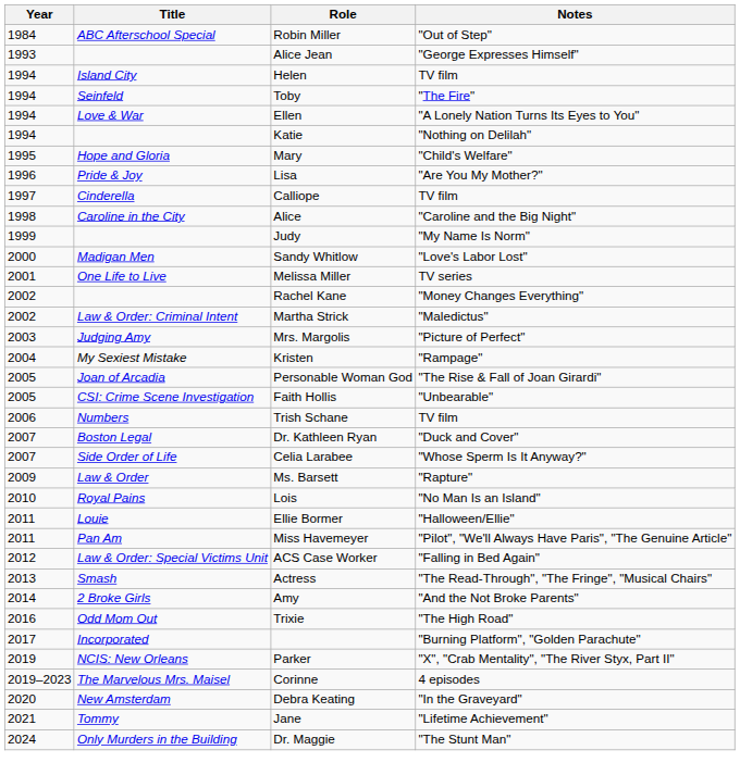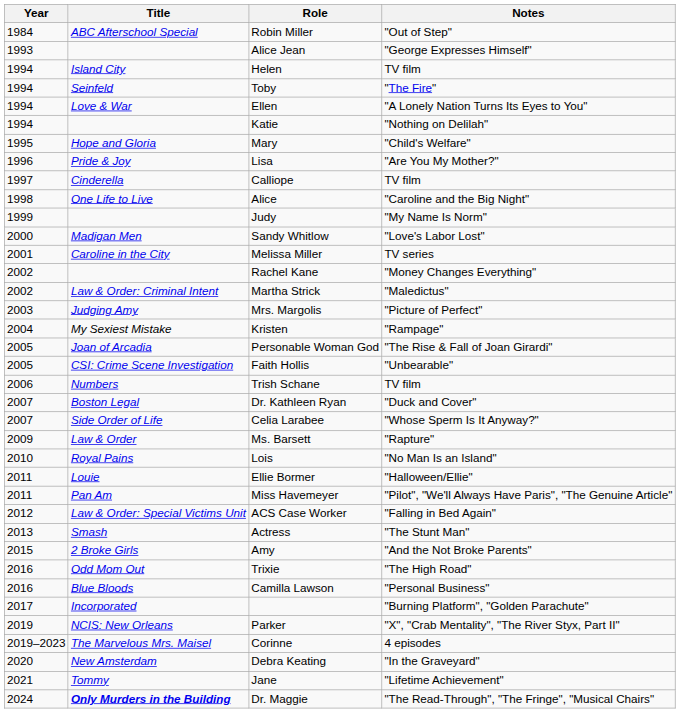 <table class="wikitable sortable">
 <tr>
 <th>Year</th>
 <th>Title</th>
 <th>Role</th>
 <th class="unsortable">Notes</th>
 </tr>
 <tr>
 <td>1984</td>
 <td><em><a href='#'>ABC Afterschool Special</a></em></td>
 <td>Robin Miller</td>
 <td>"Out of Step"</td>
 </tr>
 <tr>
 <td>1993</td>
 <td><em></em></td>
 <td>Alice Jean</td>
 <td>"George Expresses Himself"</td>
 </tr>
 <tr>
 <td>1994</td>
 <td><em><a href='#'>Island City</a></em></td>
 <td>Helen</td>
 <td>TV film</td>
 </tr>
 <tr>
 <td>1994</td>
 <td><em><a href='#'>Seinfeld</a></em></td>
 <td>Toby</td>
 <td>"<a href='#'>The Fire</a>"</td>
 </tr>
 <tr>
 <td>1994</td>
 <td><em><a href='#'>Love & War</a></em></td>
 <td>Ellen</td>
 <td>"A Lonely Nation Turns Its Eyes to You"</td>
 </tr>
 <tr>
 <td>1994</td>
 <td><em></em></td>
 <td>Katie</td>
 <td>"Nothing on Delilah"</td>
 </tr>
 <tr>
 <td>1995</td>
 <td><em><a href='#'>Hope and Gloria</a></em></td>
 <td>Mary</td>
 <td>"Child's Welfare"</td>
 </tr>
 <tr>
 <td>1996</td>
 <td><em><a href='#'>Pride & Joy</a></em></td>
 <td>Lisa</td>
 <td>"Are You My Mother?"</td>
 </tr>
 <tr>
 <td>1997</td>
 <td><em><a href='#'>Cinderella</a></em></td>
 <td>Calliope</td>
 <td>TV film</td>
 </tr>
 <tr>
 <td>1998</td>
-<td><em><a href='#'>Caroline in the City</a></em></td>
+<td><em><a href='#'>One Life to Live</a></em></td>
 <td>Alice</td>
 <td>"Caroline and the Big Night"</td>
 </tr>
 <tr>
 <td>1999</td>
 <td><em></em></td>
 <td>Judy</td>
 <td>"My Name Is Norm"</td>
 </tr>
 <tr>
 <td>2000</td>
 <td><em><a href='#'>Madigan Men</a></em></td>
 <td>Sandy Whitlow</td>
 <td>"Love's Labor Lost"</td>
 </tr>
 <tr>
 <td>2001</td>
-<td><em><a href='#'>One Life to Live</a></em></td>
+<td><em><a href='#'>Caroline in the City</a></em></td>
 <td>Melissa Miller</td>
 <td>TV series</td>
 </tr>
 <tr>
 <td>2002</td>
 <td><em></em></td>
 <td>Rachel Kane</td>
 <td>"Money Changes Everything"</td>
 </tr>
 <tr>
 <td>2002</td>
 <td><em><a href='#'>Law & Order: Criminal Intent</a></em></td>
 <td>Martha Strick</td>
 <td>"Maledictus"</td>
 </tr>
 <tr>
 <td>2003</td>
 <td><em><a href='#'>Judging Amy</a></em></td>
 <td>Mrs. Margolis</td>
 <td>"Picture of Perfect"</td>
 </tr>
 <tr>
 <td>2004</td>
 <td><em>My Sexiest Mistake</em></td>
 <td>Kristen</td>
 <td>"Rampage"</td>
 </tr>
 <tr>
 <td>2005</td>
 <td><em><a href='#'>Joan of Arcadia</a></em></td>
 <td>Personable Woman God</td>
 <td>"The Rise & Fall of Joan Girardi"</td>
 </tr>
 <tr>
 <td>2005</td>
 <td><em><a href='#'>CSI: Crime Scene Investigation</a></em></td>
 <td>Faith Hollis</td>
 <td>"Unbearable"</td>
 </tr>
 <tr>
 <td>2006</td>
 <td><em><a href='#'>Numbers</a></em></td>
 <td>Trish Schane</td>
 <td>TV film</td>
 </tr>
 <tr>
 <td>2007</td>
 <td><em><a href='#'>Boston Legal</a></em></td>
 <td>Dr. Kathleen Ryan</td>
 <td>"Duck and Cover"</td>
 </tr>
 <tr>
 <td>2007</td>
 <td><em><a href='#'>Side Order of Life</a></em></td>
 <td>Celia Larabee</td>
 <td>"Whose Sperm Is It Anyway?"</td>
 </tr>
 <tr>
 <td>2009</td>
 <td><em><a href='#'>Law & Order</a></em></td>
 <td>Ms. Barsett</td>
 <td>"Rapture"</td>
 </tr>
 <tr>
 <td>2010</td>
 <td><em><a href='#'>Royal Pains</a></em></td>
 <td>Lois</td>
 <td>"No Man Is an Island"</td>
 </tr>
 <tr>
 <td>2011</td>
 <td><em><a href='#'>Louie</a></em></td>
 <td>Ellie Bormer</td>
 <td>"Halloween/Ellie"</td>
 </tr>
 <tr>
 <td>2011</td>
 <td><em><a href='#'>Pan Am</a></em></td>
 <td>Miss Havemeyer</td>
 <td>"Pilot", "We'll Always Have Paris", "The Genuine Article"</td>
 </tr>
 <tr>
 <td>2012</td>
 <td><em><a href='#'>Law & Order: Special Victims Unit</a></em></td>
 <td>ACS Case Worker</td>
 <td>"Falling in Bed Again"</td>
 </tr>
 <tr>
 <td>2013</td>
 <td><em><a href='#'>Smash</a></em></td>
 <td>Actress</td>
-<td>"The Read-Through", "The Fringe", "Musical Chairs"</td>
+<td>"The Stunt Man"</td>
 </tr>
 <tr>
-<td>2014</td>
+<td>2015</td>
 <td><em><a href='#'>2 Broke Girls</a></em></td>
 <td>Amy</td>
 <td>"And the Not Broke Parents"</td>
 </tr>
 <tr>
 <td>2016</td>
 <td><em><a href='#'>Odd Mom Out</a></em></td>
 <td>Trixie</td>
 <td>"The High Road"</td>
+</tr>
+<tr>
+<td>2016</td>
+<td><em><a href='#'>Blue Bloods</a></em></td>
+<td>Camilla Lawson</td>
+<td>"Personal Business"</td>
 </tr>
 <tr>
 <td>2017</td>
 <td><em><a href='#'>Incorporated</a></em></td>
 <td></td>
 <td>"Burning Platform", "Golden Parachute"</td>
 </tr>
 <tr>
 <td>2019</td>
 <td><em><a href='#'>NCIS: New Orleans</a></em></td>
 <td>Parker</td>
 <td>"X", "Crab Mentality", "The River Styx, Part II"</td>
 </tr>
 <tr>
 <td>2019–2023</td>
 <td><em><a href='#'>The Marvelous Mrs. Maisel</a></em></td>
 <td>Corinne</td>
 <td>4 episodes</td>
 </tr>
 <tr>
 <td>2020</td>
 <td><em><a href='#'>New Amsterdam</a></em></td>
 <td>Debra Keating</td>
 <td>"In the Graveyard"</td>
 </tr>
 <tr>
 <td>2021</td>
 <td><em><a href='#'>Tommy</a></em></td>
 <td>Jane</td>
 <td>"Lifetime Achievement"</td>
 </tr>
 <tr>
 <td>2024</td>
-<td><em><a href='#'>Only Murders in the Building</a></em></td>
+<td><strong><em><a href='#'>Only Murders in the Building</a></em></strong></td>
 <td>Dr. Maggie</td>
-<td>"The Stunt Man"</td>
+<td>"The Read-Through", "The Fringe", "Musical Chairs"</td>
 </tr>
 </table>
